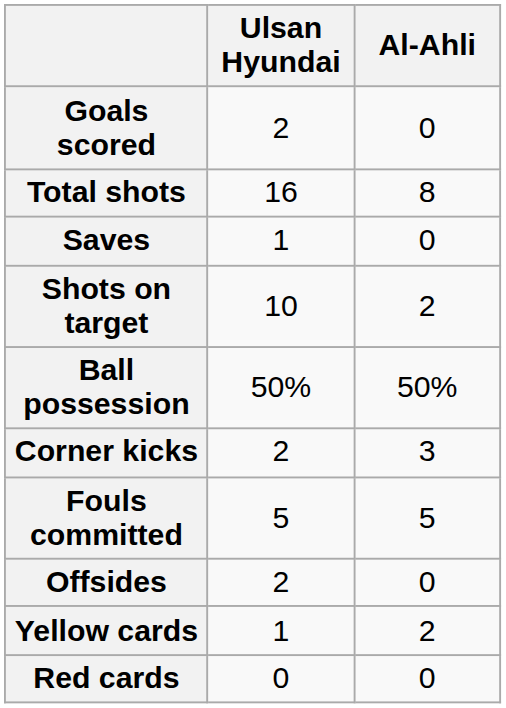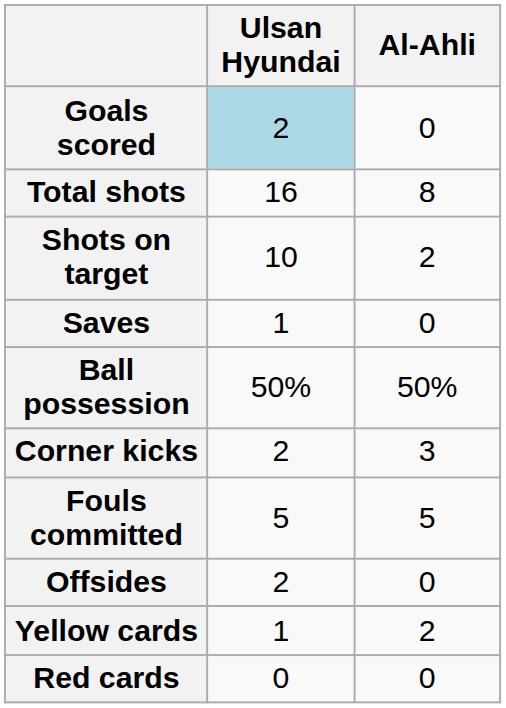 <table class="wikitable plainrowheaders" style="text-align: center">
 <tr>
 <th scope=col width=100></th>
 <th scope=col width=70>Ulsan Hyundai</th>
 <th scope=col width=70>Al-Ahli</th>
 </tr>
 <tr>
 <th scope=row>Goals scored</th>
-<td>2</td>
+<td style="background: lightblue;">2</td>
 <td>0</td>
 </tr>
 <tr>
 <th scope=row>Total shots</th>
 <td>16</td>
 <td>8</td>
 </tr>
 <tr>
+<th scope=row>Shots on target</th>
+<td>10</td>
+<td>2</td>
+</tr>
+<tr>
 <th scope=row>Saves</th>
 <td>1</td>
 <td>0</td>
-</tr>
-<tr>
-<th scope=row>Shots on target</th>
-<td>10</td>
-<td>2</td>
 </tr>
 <tr>
 <th scope=row>Ball possession</th>
 <td>50%</td>
 <td>50%</td>
 </tr>
 <tr>
 <th scope=row>Corner kicks</th>
 <td>2</td>
 <td>3</td>
 </tr>
 <tr>
 <th scope=row>Fouls committed</th>
 <td>5</td>
 <td>5</td>
 </tr>
 <tr>
 <th scope=row>Offsides</th>
 <td>2</td>
 <td>0</td>
 </tr>
 <tr>
 <th scope=row>Yellow cards</th>
 <td>1</td>
 <td>2</td>
 </tr>
 <tr>
 <th scope=row>Red cards</th>
 <td>0</td>
 <td>0</td>
 </tr>
 </table>
